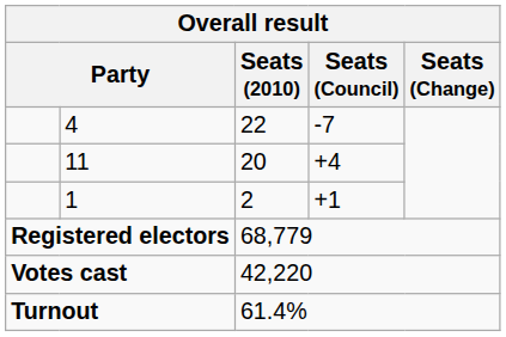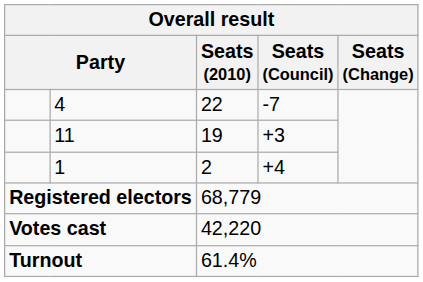 <table class="wikitable" border="1">
 <tr>
 <th colspan="5">Overall result</th>
 </tr>
 <tr>
 <th colspan="2">Party</th>
 <th>Seats<br><small>(2010)</small></th>
 <th>Seats<br><small>(Council)</small></th>
 <th>Seats<br><small>(Change)</small></th>
 </tr>
 <tr>
 <td></td>
 <td>4</td>
 <td>22</td>
 <td>-7</td>
 </tr>
 <tr>
 <td></td>
 <td>11</td>
-<td>20</td>
-<td>+4</td>
+<td>19</td>
+<td>+3</td>
 </tr>
 <tr>
 <td></td>
 <td>1</td>
 <td>2</td>
-<td>+1</td>
+<td>+4</td>
 </tr>
 <tr>
 <td colspan="2"><strong>Registered electors</strong></td>
 <td colspan="3">68,779</td>
 </tr>
 <tr>
 <td colspan="2"><strong>Votes cast</strong></td>
 <td colspan="3">42,220</td>
 </tr>
 <tr>
 <td colspan="2"><strong>Turnout</strong></td>
 <td colspan="3">61.4%</td>
 </tr>
 </table>
